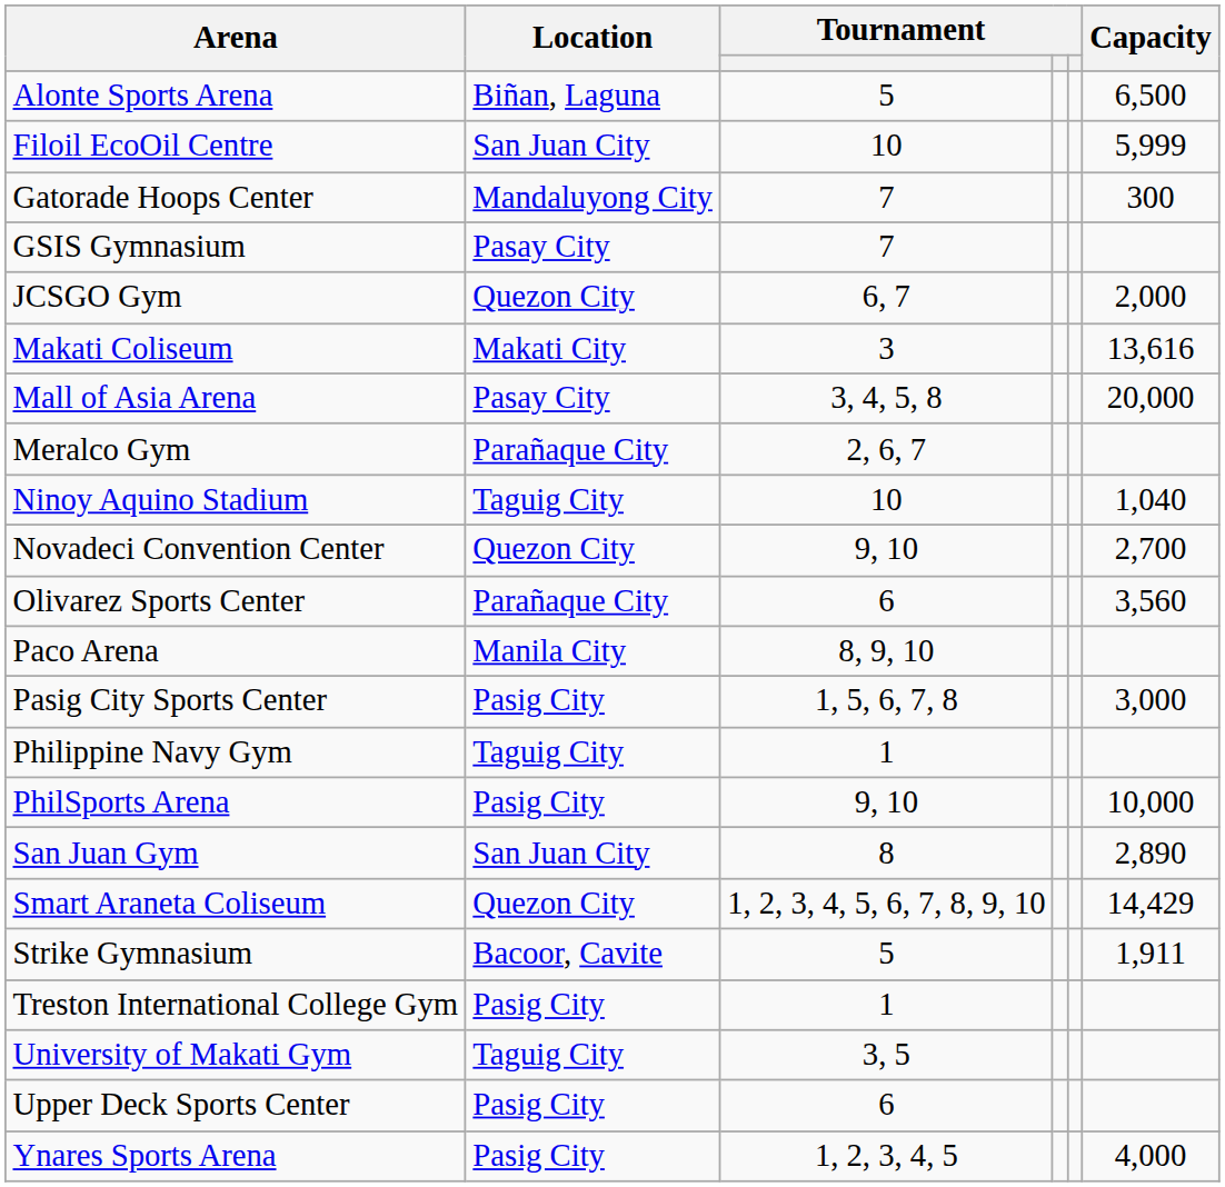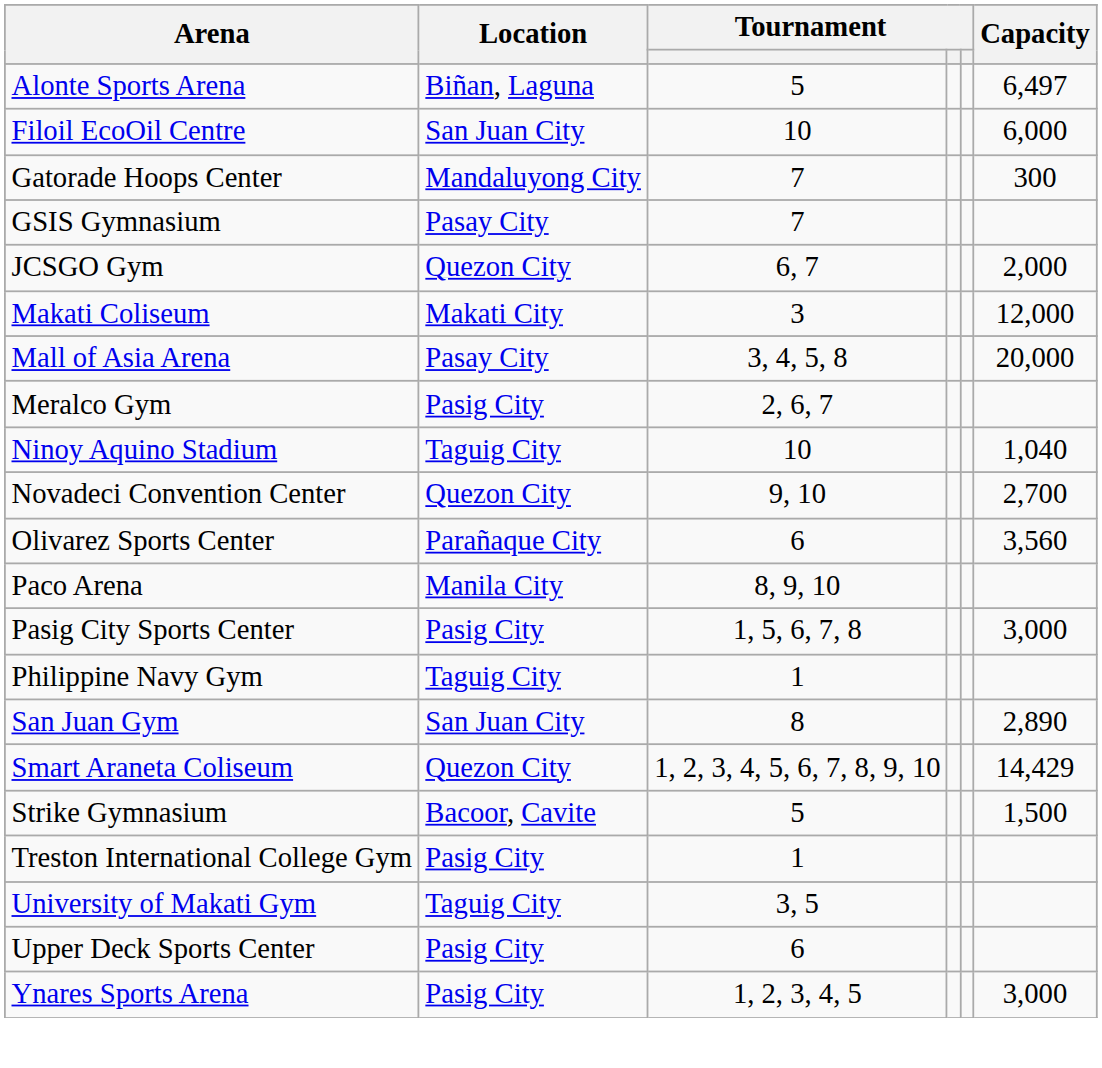 <table class="wikitable sortable">
 <tr>
 <th rowspan="2">Arena</th>
 <th rowspan="2">Location</th>
 <th colspan="3">Tournament</th>
 <th rowspan="2">Capacity</th>
 </tr>
 <tr>
 <th></th>
 <th></th>
 <th></th>
 </tr>
 <tr>
 <td><a href='#'>Alonte Sports Arena</a></td>
 <td><a href='#'>Biñan</a>, <a href='#'>Laguna</a></td>
 <td align="center">5</td>
 <td align="center"></td>
 <td></td>
-<td align="center">6,500</td>
+<td align="center">6,497</td>
 </tr>
 <tr>
 <td><a href='#'>Filoil EcoOil Centre</a></td>
 <td><a href='#'>San Juan City</a></td>
 <td align="center">10</td>
 <td align="center"></td>
 <td></td>
-<td align="center">5,999</td>
+<td align="center">6,000</td>
 </tr>
 <tr>
 <td>Gatorade Hoops Center</td>
 <td><a href='#'>Mandaluyong City</a></td>
 <td align="center">7</td>
 <td align="center"></td>
 <td></td>
 <td align="center">300</td>
 </tr>
 <tr>
 <td>GSIS Gymnasium</td>
 <td><a href='#'>Pasay City</a></td>
 <td align="center">7</td>
 <td align="center"></td>
 <td></td>
 <td align="center"></td>
 </tr>
 <tr>
 <td>JCSGO Gym</td>
 <td><a href='#'>Quezon City</a></td>
 <td align="center">6, 7</td>
 <td align="center"></td>
 <td></td>
 <td align="center">2,000</td>
 </tr>
 <tr>
 <td><a href='#'>Makati Coliseum</a></td>
 <td><a href='#'>Makati City</a></td>
 <td align="center">3</td>
 <td align="center"></td>
 <td></td>
-<td align="center">13,616</td>
+<td align="center">12,000</td>
 </tr>
 <tr>
 <td><a href='#'>Mall of Asia Arena</a></td>
 <td><a href='#'>Pasay City</a></td>
 <td align="center">3, 4, 5, 8</td>
 <td align="center"></td>
 <td></td>
 <td align="center">20,000</td>
 </tr>
 <tr>
 <td>Meralco Gym</td>
-<td><a href='#'>Parañaque City</a></td>
+<td><a href='#'>Pasig City</a></td>
 <td align="center">2, 6, 7</td>
 <td align="center"></td>
 <td align="center"></td>
 <td align="center"></td>
 </tr>
 <tr>
 <td><a href='#'>Ninoy Aquino Stadium</a></td>
 <td><a href='#'>Taguig City</a></td>
 <td align="center">10</td>
 <td align="center"></td>
 <td></td>
 <td align="center">1,040</td>
 </tr>
 <tr>
 <td>Novadeci Convention Center</td>
 <td><a href='#'>Quezon City</a></td>
 <td align="center">9, 10</td>
 <td align="center"></td>
 <td align="center"></td>
 <td align="center">2,700</td>
 </tr>
 <tr>
 <td>Olivarez Sports Center</td>
 <td><a href='#'>Parañaque City</a></td>
 <td align="center">6</td>
 <td align="center"></td>
 <td></td>
 <td align="center">3,560</td>
 </tr>
 <tr>
 <td>Paco Arena</td>
 <td><a href='#'>Manila City</a></td>
 <td align="center">8, 9, 10</td>
 <td align="center"></td>
 <td align="center"></td>
 <td align="center"></td>
 </tr>
 <tr>
 <td>Pasig City Sports Center</td>
 <td><a href='#'>Pasig City</a></td>
 <td align="center">1, 5, 6, 7, 8</td>
 <td align="center"></td>
 <td align="center"></td>
 <td align="center">3,000</td>
 </tr>
 <tr>
 <td>Philippine Navy Gym</td>
 <td><a href='#'>Taguig City</a></td>
 <td align="center">1</td>
 <td align="center"></td>
 <td></td>
 <td align="center"></td>
 </tr>
 <tr>
-<td><a href='#'>PhilSports Arena</a></td>
-<td><a href='#'>Pasig City</a></td>
-<td align="center">9, 10</td>
-<td align="center"></td>
-<td align="center"></td>
-<td align="center">10,000</td>
-</tr>
-<tr>
 <td><a href='#'>San Juan Gym</a></td>
 <td><a href='#'>San Juan City</a></td>
 <td align="center">8</td>
 <td align="center"></td>
 <td></td>
 <td align="center">2,890</td>
 </tr>
 <tr>
 <td><a href='#'>Smart Araneta Coliseum</a></td>
 <td><a href='#'>Quezon City</a></td>
 <td align="center">1, 2, 3, 4, 5, 6, 7, 8, 9, 10</td>
 <td align="center"></td>
 <td align="center"></td>
 <td align="center">14,429</td>
 </tr>
 <tr>
 <td>Strike Gymnasium</td>
 <td><a href='#'>Bacoor</a>, <a href='#'>Cavite</a></td>
 <td align="center">5</td>
 <td align="center"></td>
 <td></td>
-<td align="center">1,911</td>
+<td align="center">1,500</td>
 </tr>
 <tr>
 <td>Treston International College Gym</td>
 <td><a href='#'>Pasig City</a></td>
 <td align="center">1</td>
 <td align="center"></td>
 <td align="center"></td>
 <td></td>
 </tr>
 <tr>
 <td><a href='#'>University of Makati Gym</a></td>
 <td><a href='#'>Taguig City</a></td>
 <td align="center">3, 5</td>
 <td align="center"></td>
 <td></td>
 <td align="center"></td>
 </tr>
 <tr>
 <td>Upper Deck Sports Center</td>
 <td><a href='#'>Pasig City</a></td>
 <td align="center">6</td>
 <td align="center"></td>
 <td></td>
 <td align="center"></td>
 </tr>
 <tr>
 <td><a href='#'>Ynares Sports Arena</a></td>
 <td><a href='#'>Pasig City</a></td>
 <td align="center">1, 2, 3, 4, 5</td>
 <td align="center"></td>
 <td align="center"></td>
-<td align="center">4,000</td>
+<td align="center">3,000</td>
 </tr>
 </table>
